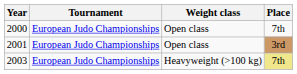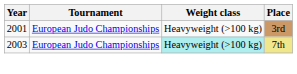 <table class=wikitable>
 <tr>
 <th>Year</th>
 <th>Tournament</th>
 <th>Weight class</th>
 <th>Place</th>
 </tr>
 <tr>
-<td>2000</td>
-<td><a href='#'>European Judo Championships</a></td>
-<td>Open class</td>
-<td align="center">7th</td>
-</tr>
-<tr>
 <td>2001</td>
 <td><a href='#'>European Judo Championships</a></td>
-<td>Open class</td>
+<td>Heavyweight (>100 kg)</td>
 <td bgcolor="cc9966" align="center">3rd</td>
 </tr>
 <tr>
 <td>2003</td>
 <td><a href='#'>European Judo Championships</a></td>
-<td>Heavyweight (>100 kg)</td>
+<td style="background: paleturquoise;">Heavyweight (>100 kg)</td>
 <td align="center" style="background: khaki;">7th</td>
 </tr>
 </table>
